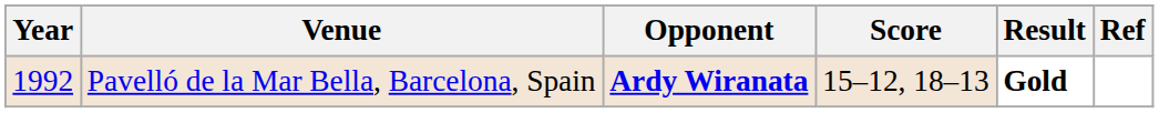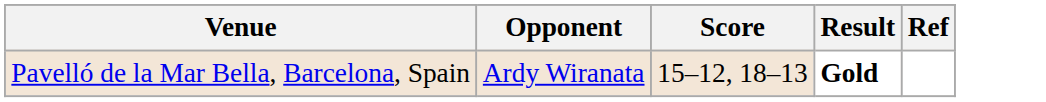 <table class="sortable wikitable" style="font-size: 90%;">
 <tr>
-<th>Year</th>
 <th>Venue</th>
 <th>Opponent</th>
 <th>Score</th>
 <th>Result</th>
 <th>Ref</th>
 </tr>
 <tr style="background:#F3E6D7">
-<td align="center"><a href='#'>1992</a></td>
 <td align="left"><a href='#'>Pavelló de la Mar Bella</a>, <a href='#'>Barcelona</a>, Spain</td>
-<td align="left"><strong> <a href='#'>Ardy Wiranata</a></strong></td>
+<td align="left"> <a href='#'>Ardy Wiranata</a></td>
 <td align="left">15–12, 18–13</td>
 <td style="text-align:left; background:white"> <strong>Gold</strong></td>
 <td style="text-align:center; background:white"></td>
 </tr>
 </table>
